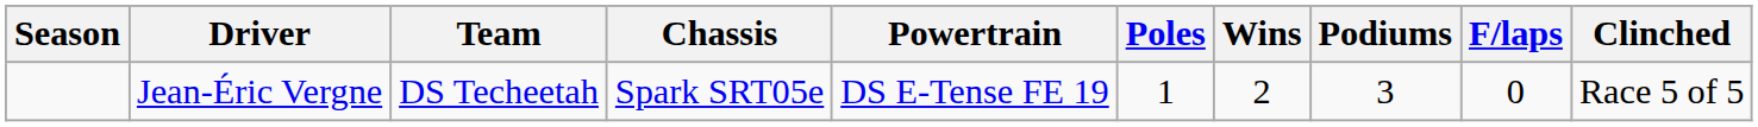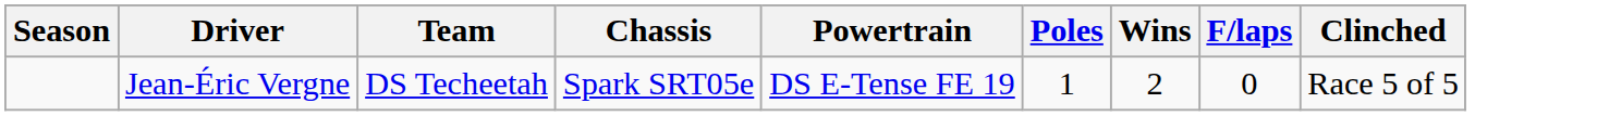 <table class="wikitable sortable" style="text-align:center;">
 <tr>
 <th scope=col>Season</th>
 <th scope=col>Driver</th>
 <th scope=col>Team</th>
 <th scope=col>Chassis</th>
 <th scope=col>Powertrain</th>
 <th scope=col><a href='#'>Poles</a></th>
 <th scope=col>Wins</th>
-<th scope=col>Podiums</th>
 <th scope=col><a href='#'>F/laps</a></th>
 <th scope=col>Clinched</th>
 </tr>
 <tr>
 <td></td>
 <td align=left> <a href='#'>Jean-Éric Vergne</a></td>
 <td align=left> <a href='#'>DS Techeetah</a></td>
 <td align=left><a href='#'>Spark SRT05e</a></td>
 <td align=left><a href='#'>DS E-Tense FE 19</a></td>
 <td>1</td>
 <td>2</td>
-<td>3</td>
 <td>0</td>
 <td>Race 5 of 5</td>
 </tr>
 </table>
